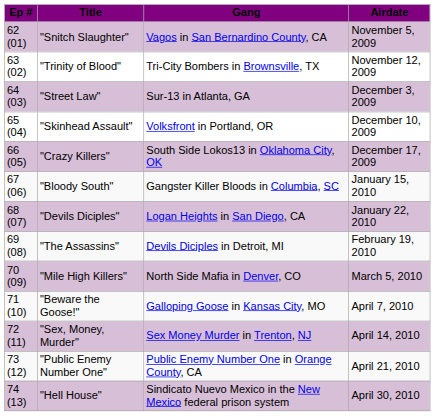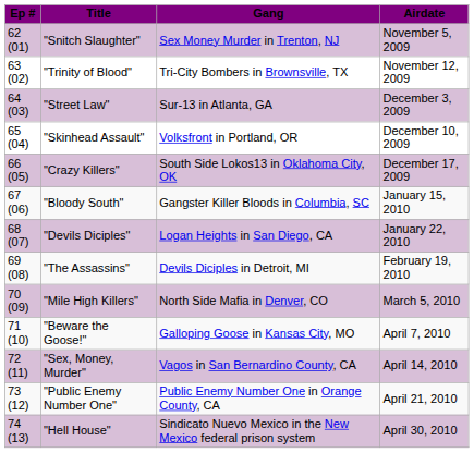 <table class="wikitable" width=99%>
 <tr>
 <th style="background-color: #800080"><span>Ep #</span></th>
 <th style="background-color: #800080"><span>Title</span></th>
 <th style="background-color: #800080"><span>Gang</span></th>
 <th style="background-color: #800080"><span>Airdate</span></th>
 </tr>
 <tr style="background-color: #D8BFD8;" |>
 <td>62 (01)</td>
 <td>"Snitch Slaughter"</td>
-<td><a href='#'>Vagos</a> in <a href='#'>San Bernardino County</a>, CA</td>
+<td><a href='#'>Sex Money Murder</a> in <a href='#'>Trenton</a>, <a href='#'>NJ</a></td>
 <td>November 5, 2009</td>
 </tr>
 <tr style="background-color: #FFFFFF;" |>
 <td>63 (02)</td>
 <td>"Trinity of Blood"</td>
 <td>Tri-City Bombers in <a href='#'>Brownsville</a>, TX</td>
 <td>November 12, 2009</td>
 </tr>
 <tr style="background-color: #D8BFD8;" |>
 <td>64 (03)</td>
 <td>"Street Law"</td>
 <td>Sur-13 in Atlanta, GA</td>
 <td>December 3, 2009</td>
 </tr>
 <tr style="background-color: #FFFFFF;" |>
 <td>65 (04)</td>
 <td>"Skinhead Assault"</td>
 <td><a href='#'>Volksfront</a> in Portland, OR</td>
 <td>December 10, 2009</td>
 </tr>
 <tr style="background-color: #D8BFD8;" |>
 <td>66 (05)</td>
 <td>"Crazy Killers"</td>
 <td>South Side Lokos13 in <a href='#'>Oklahoma City</a>, <a href='#'>OK</a></td>
 <td>December 17, 2009</td>
 </tr>
 <tr style="background-color: #FFFFF;" |>
 <td>67 (06)</td>
 <td>"Bloody South"</td>
 <td>Gangster Killer Bloods in <a href='#'>Columbia</a>, <a href='#'>SC</a></td>
 <td>January 15, 2010</td>
 </tr>
 <tr style="background-color: #D8BFD8;" |>
 <td>68 (07)</td>
 <td>"Devils Diciples"</td>
 <td><a href='#'>Logan Heights</a> in <a href='#'>San Diego</a>, CA</td>
 <td>January 22, 2010</td>
 </tr>
 <tr style="background-color: #FFFFF;" |>
 <td>69 (08)</td>
 <td>"The Assassins"</td>
 <td><a href='#'>Devils Diciples</a> in Detroit, MI</td>
 <td>February 19, 2010</td>
 </tr>
 <tr style="background-color: #D8BFD8;" |>
 <td>70 (09)</td>
 <td>"Mile High Killers"</td>
 <td>North Side Mafia in <a href='#'>Denver</a>, CO</td>
 <td>March 5, 2010</td>
 </tr>
 <tr style="background-color: #FFFFF;" |>
 <td>71 (10)</td>
 <td>"Beware the Goose!"</td>
 <td><a href='#'>Galloping Goose</a> in <a href='#'>Kansas City</a>, MO</td>
 <td>April 7, 2010</td>
 </tr>
 <tr style="background-color: #D8BFD8;" |>
 <td>72 (11)</td>
 <td>"Sex, Money, Murder"</td>
-<td><a href='#'>Sex Money Murder</a> in <a href='#'>Trenton</a>, <a href='#'>NJ</a></td>
+<td><a href='#'>Vagos</a> in <a href='#'>San Bernardino County</a>, CA</td>
 <td>April 14, 2010</td>
 </tr>
 <tr style="background-color: #FFFFF;" |>
 <td>73 (12)</td>
 <td>"Public Enemy Number One"</td>
 <td><a href='#'>Public Enemy Number One</a> in <a href='#'>Orange County</a>, CA</td>
 <td>April 21, 2010</td>
 </tr>
 <tr style="background-color: #D8BFD8;" |>
 <td>74 (13)</td>
 <td>"Hell House"</td>
 <td>Sindicato Nuevo Mexico in the <a href='#'>New Mexico</a> federal prison system</td>
 <td>April 30, 2010</td>
 </tr>
 </table>
